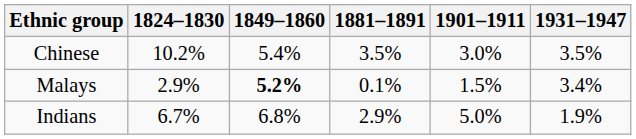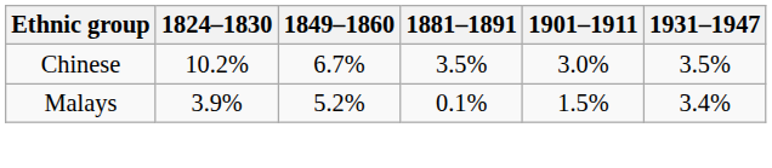 <table class="wikitable" style="text-align:center;">
 <tr ->
 <th>Ethnic group</th>
 <th>1824–1830</th>
 <th>1849–1860</th>
 <th>1881–1891</th>
 <th>1901–1911</th>
 <th>1931–1947</th>
 </tr>
 <tr>
 <td>Chinese</td>
 <td>10.2%</td>
-<td>5.4%</td>
+<td>6.7%</td>
 <td>3.5%</td>
 <td>3.0%</td>
 <td>3.5%</td>
 </tr>
 <tr>
 <td>Malays</td>
-<td>2.9%</td>
-<td><strong>5.2%</strong></td>
+<td>3.9%</td>
+<td>5.2%</td>
 <td>0.1%</td>
 <td>1.5%</td>
 <td>3.4%</td>
 </tr>
-<tr>
-<td>Indians</td>
-<td>6.7%</td>
-<td>6.8%</td>
-<td>2.9%</td>
-<td>5.0%</td>
-<td>1.9%</td>
-</tr>
 </table>
